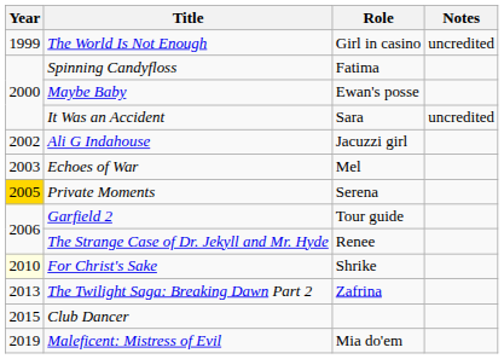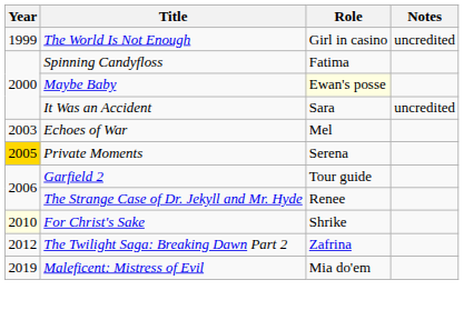 <table class="wikitable sortable">
 <tr>
 <th>Year</th>
 <th>Title</th>
 <th>Role</th>
 <th>Notes</th>
 </tr>
 <tr>
 <td>1999</td>
 <td><em><a href='#'>The World Is Not Enough</a></em></td>
 <td>Girl in casino</td>
 <td>uncredited</td>
 </tr>
 <tr>
 <td rowspan="3">2000</td>
 <td><em>Spinning Candyfloss</em></td>
 <td>Fatima</td>
 <td></td>
 </tr>
 <tr>
 <td><em><a href='#'>Maybe Baby</a></em></td>
-<td>Ewan's posse</td>
+<td style="background: lightyellow;">Ewan's posse</td>
 <td></td>
 </tr>
 <tr>
 <td><em>It Was an Accident</em></td>
 <td>Sara</td>
 <td>uncredited</td>
-</tr>
-<tr>
-<td>2002</td>
-<td><em><a href='#'>Ali G Indahouse</a></em></td>
-<td>Jacuzzi girl</td>
-<td></td>
 </tr>
 <tr>
 <td>2003</td>
 <td><em>Echoes of War</em></td>
 <td>Mel</td>
 <td></td>
 </tr>
 <tr>
 <td style="background: gold;">2005</td>
 <td><em>Private Moments</em></td>
 <td>Serena</td>
 <td></td>
 </tr>
 <tr>
 <td rowspan="2">2006</td>
 <td><em><a href='#'>Garfield 2</a></em></td>
 <td>Tour guide</td>
 <td></td>
 </tr>
 <tr>
 <td><em><a href='#'>The Strange Case of Dr. Jekyll and Mr. Hyde</a></em></td>
 <td>Renee</td>
 <td></td>
 </tr>
 <tr>
 <td style="background: lightyellow;">2010</td>
 <td><em><a href='#'>For Christ's Sake</a></em></td>
 <td>Shrike</td>
 <td></td>
 </tr>
 <tr>
-<td>2013</td>
+<td>2012</td>
 <td><em><a href='#'>The Twilight Saga: Breaking Dawn</a> Part 2</em></td>
 <td><a href='#'>Zafrina</a></td>
-<td></td>
-</tr>
-<tr>
-<td>2015</td>
-<td><em>Club Dancer</em></td>
-<td></td>
 <td></td>
 </tr>
 <tr>
 <td>2019</td>
 <td><em><a href='#'>Maleficent: Mistress of Evil</a></em></td>
 <td>Mia do'em</td>
 <td></td>
 </tr>
 </table>
